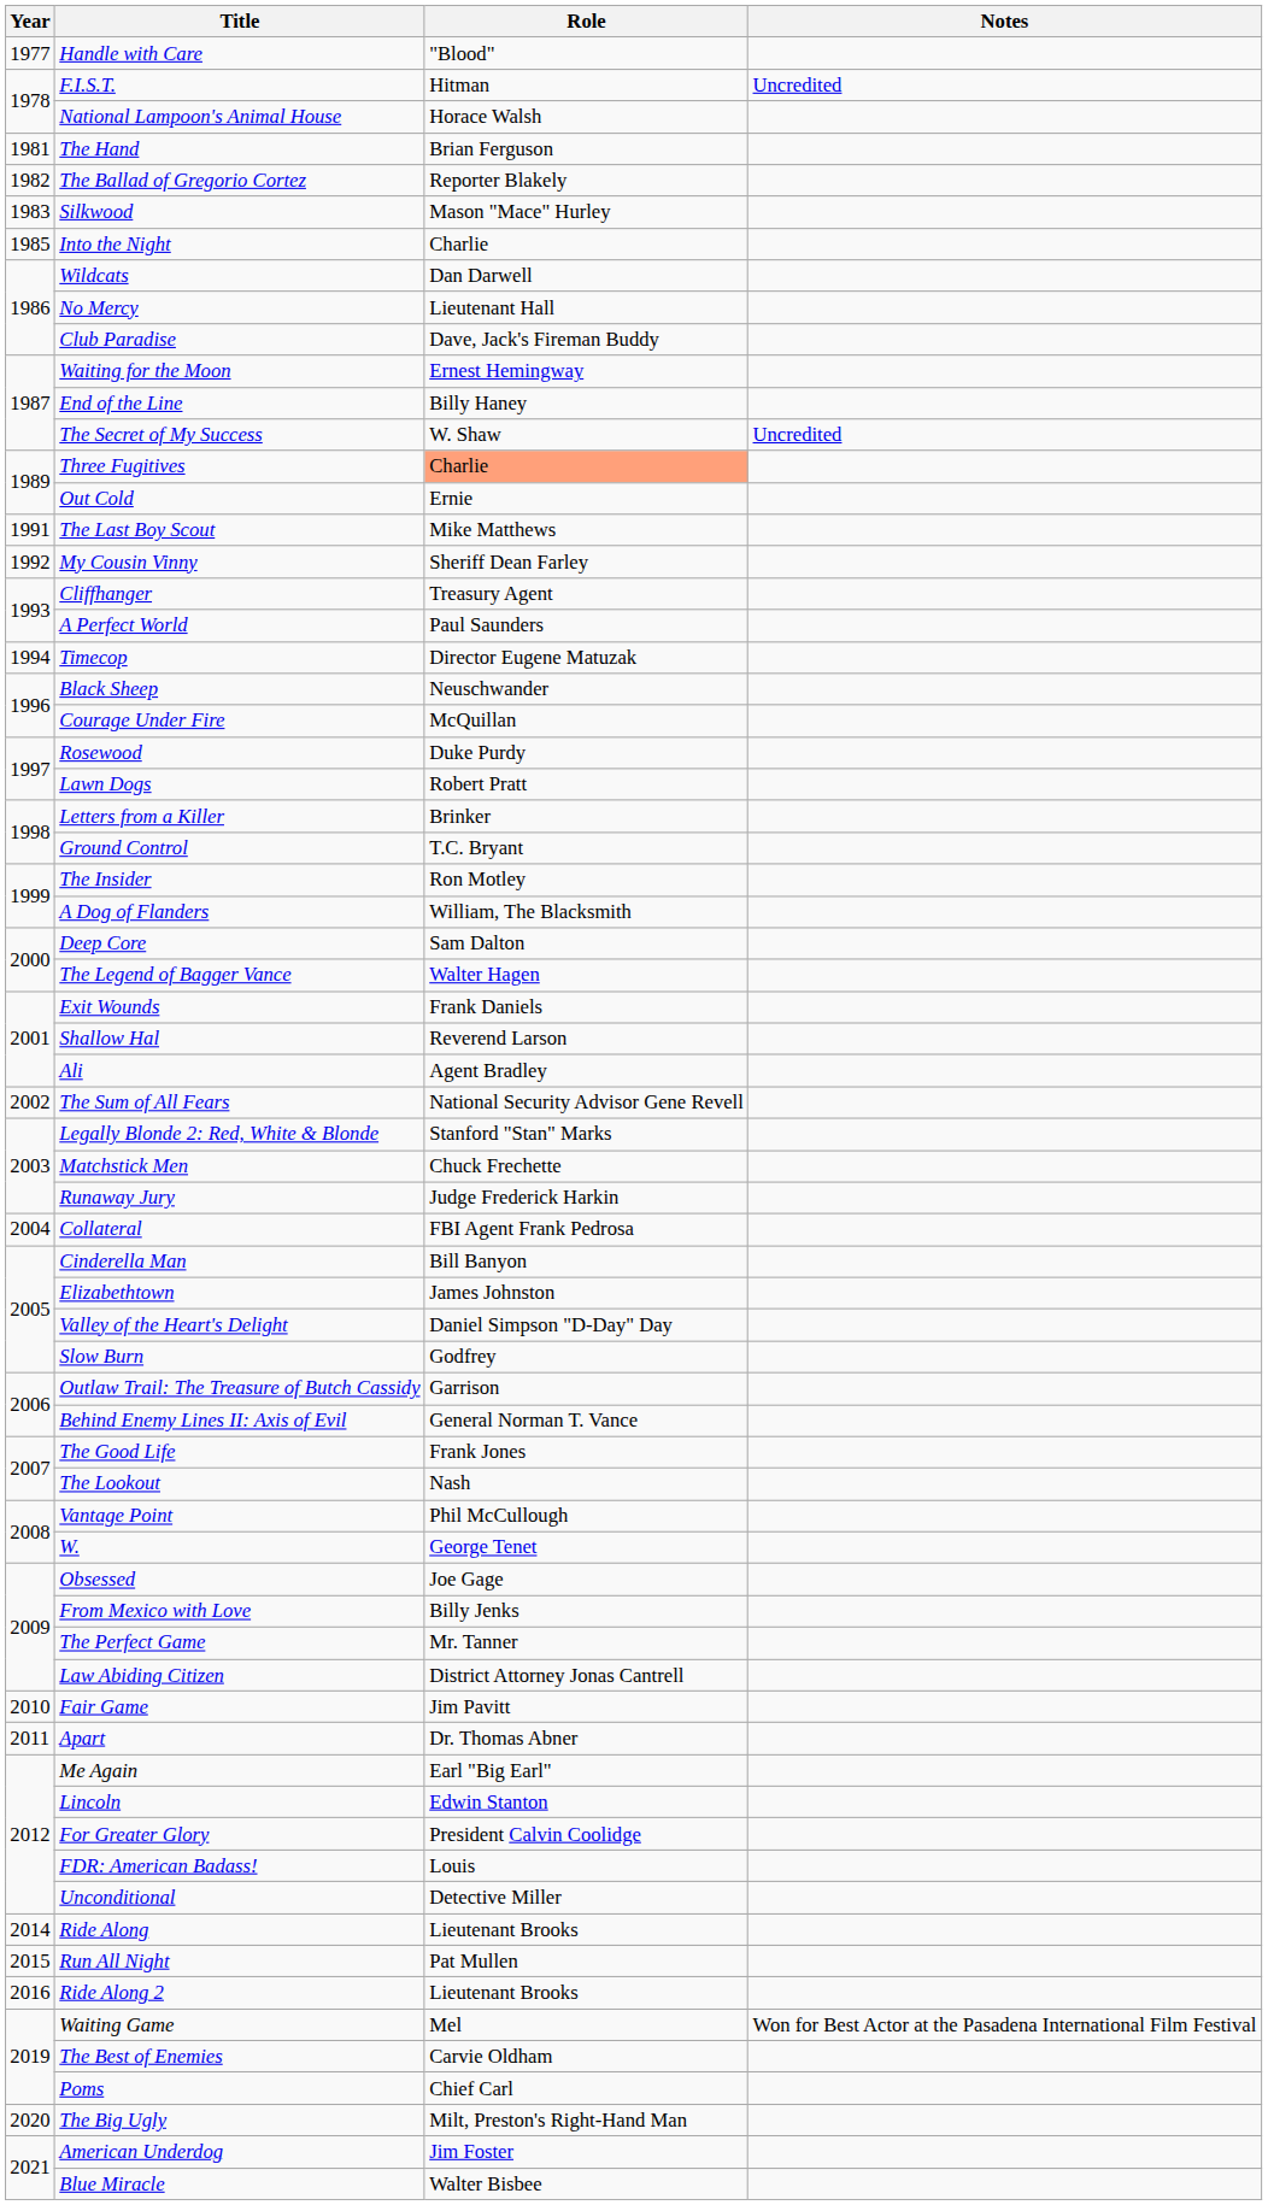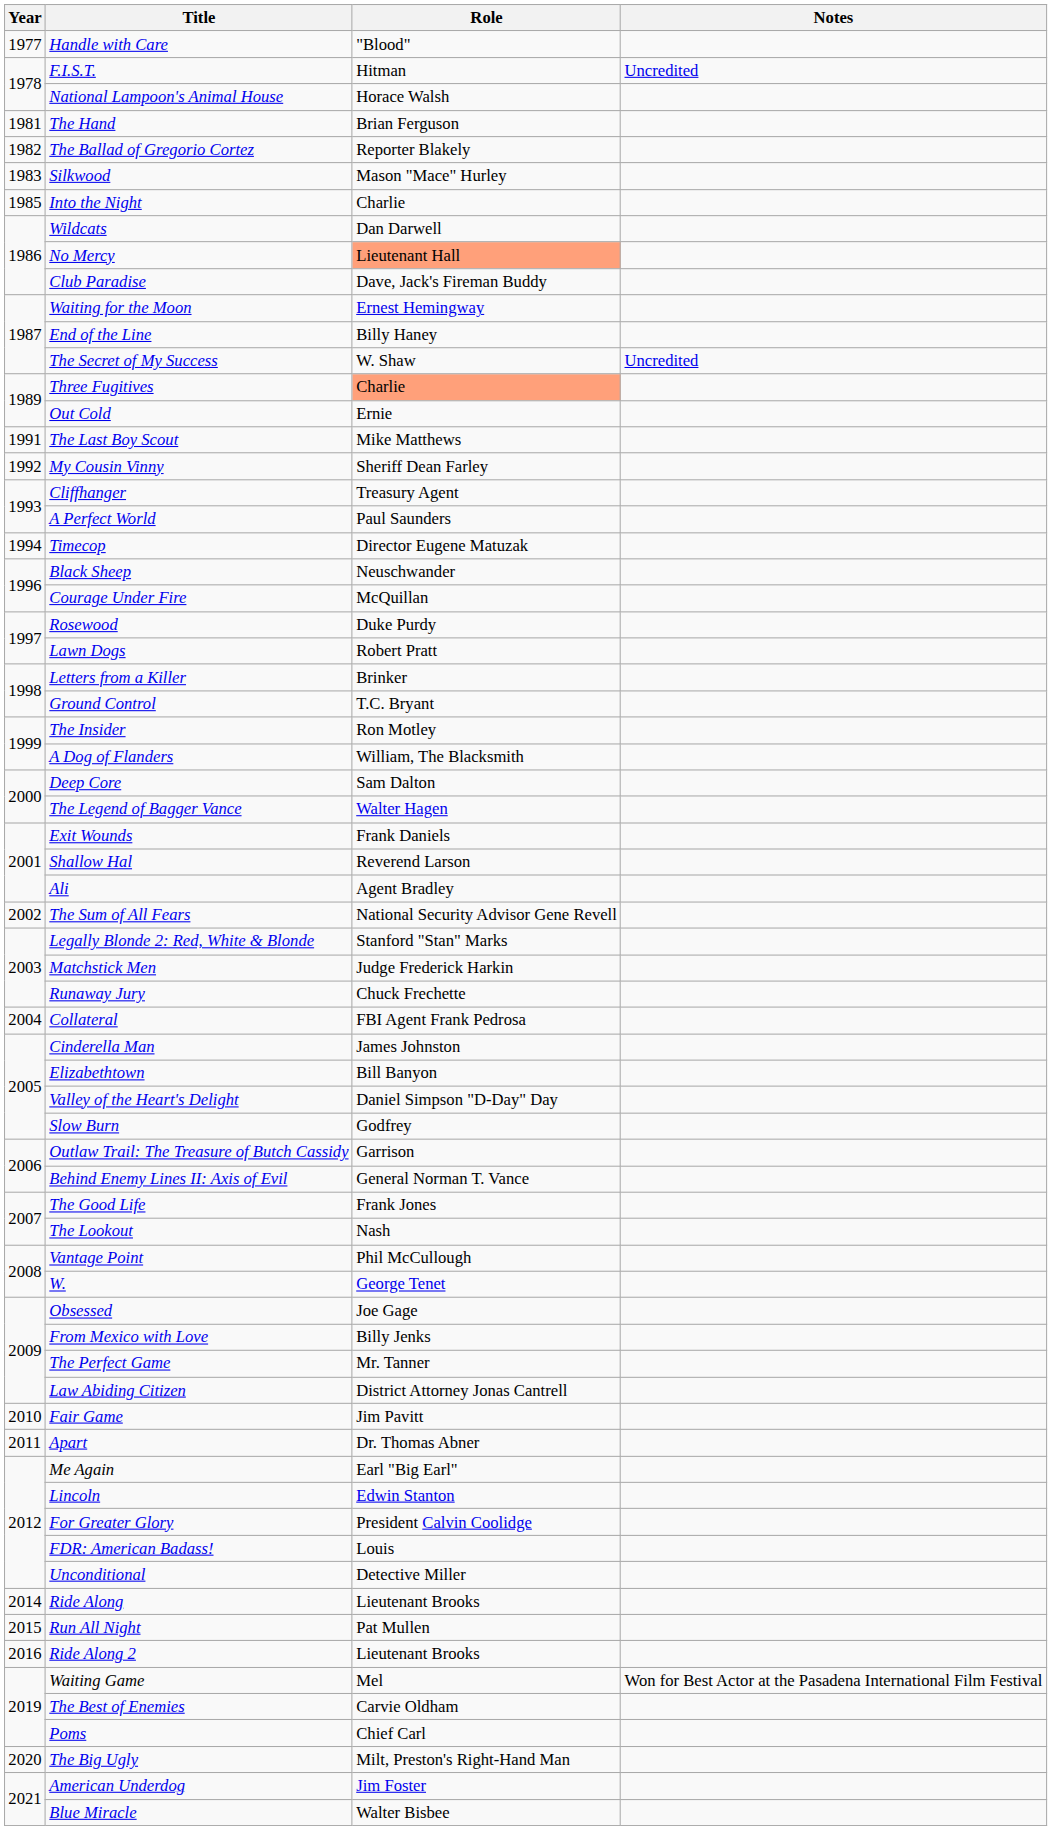 <table class="wikitable sortable">
 <tr>
 <th>Year</th>
 <th>Title</th>
 <th>Role</th>
 <th class="unsortable">Notes</th>
 </tr>
 <tr>
 <td>1977</td>
 <td><em><a href='#'>Handle with Care</a></em></td>
 <td>"Blood"</td>
 <td></td>
 </tr>
 <tr>
 <td rowspan=2>1978</td>
 <td><em><a href='#'>F.I.S.T.</a></em></td>
 <td>Hitman</td>
 <td><a href='#'>Uncredited</a></td>
 </tr>
 <tr>
 <td><em><a href='#'>National Lampoon's Animal House</a></em></td>
 <td>Horace Walsh</td>
 <td></td>
 </tr>
 <tr>
 <td>1981</td>
 <td><em><a href='#'>The Hand</a></em></td>
 <td>Brian Ferguson</td>
 <td></td>
 </tr>
 <tr>
 <td>1982</td>
 <td><em><a href='#'>The Ballad of Gregorio Cortez</a></em></td>
 <td>Reporter Blakely</td>
 <td></td>
 </tr>
 <tr>
 <td>1983</td>
 <td><em><a href='#'>Silkwood</a></em></td>
 <td>Mason "Mace" Hurley</td>
 <td></td>
 </tr>
 <tr>
 <td>1985</td>
 <td><em><a href='#'>Into the Night</a></em></td>
 <td>Charlie</td>
 <td></td>
 </tr>
 <tr>
 <td rowspan="3">1986</td>
 <td><em><a href='#'>Wildcats</a></em></td>
 <td>Dan Darwell</td>
 <td></td>
 </tr>
 <tr>
 <td><em><a href='#'>No Mercy</a></em></td>
-<td>Lieutenant Hall</td>
+<td style="background: lightsalmon;">Lieutenant Hall</td>
 <td></td>
 </tr>
 <tr>
 <td><em><a href='#'>Club Paradise</a></em></td>
 <td>Dave, Jack's Fireman Buddy</td>
 <td></td>
 </tr>
 <tr>
 <td rowspan="3">1987</td>
 <td><em><a href='#'>Waiting for the Moon</a></em></td>
 <td><a href='#'>Ernest Hemingway</a></td>
 <td></td>
 </tr>
 <tr>
 <td><em><a href='#'>End of the Line</a></em></td>
 <td>Billy Haney</td>
 <td></td>
 </tr>
 <tr>
 <td><em><a href='#'>The Secret of My Success</a></em></td>
 <td>W. Shaw</td>
 <td><a href='#'>Uncredited</a></td>
 </tr>
 <tr>
 <td rowspan="2">1989</td>
 <td><em><a href='#'>Three Fugitives</a></em></td>
 <td style="background: lightsalmon;">Charlie</td>
 <td></td>
 </tr>
 <tr>
 <td><em><a href='#'>Out Cold</a></em></td>
 <td>Ernie</td>
 <td></td>
 </tr>
 <tr>
 <td>1991</td>
 <td><em><a href='#'>The Last Boy Scout</a></em></td>
 <td>Mike Matthews</td>
 <td></td>
 </tr>
 <tr>
 <td>1992</td>
 <td><em><a href='#'>My Cousin Vinny</a></em></td>
 <td>Sheriff Dean Farley</td>
 <td></td>
 </tr>
 <tr>
 <td rowspan="2">1993</td>
 <td><em><a href='#'>Cliffhanger</a></em></td>
 <td>Treasury Agent</td>
 <td></td>
 </tr>
 <tr>
 <td><em><a href='#'>A Perfect World</a></em></td>
 <td>Paul Saunders</td>
 <td></td>
 </tr>
 <tr>
 <td>1994</td>
 <td><em><a href='#'>Timecop</a></em></td>
 <td>Director Eugene Matuzak</td>
 <td></td>
 </tr>
 <tr>
 <td rowspan="2">1996</td>
 <td><em><a href='#'>Black Sheep</a></em></td>
 <td>Neuschwander</td>
 <td></td>
 </tr>
 <tr>
 <td><em><a href='#'>Courage Under Fire</a></em></td>
 <td>McQuillan</td>
 <td></td>
 </tr>
 <tr>
 <td rowspan="2">1997</td>
 <td><em><a href='#'>Rosewood</a></em></td>
 <td>Duke Purdy</td>
 <td></td>
 </tr>
 <tr>
 <td><em><a href='#'>Lawn Dogs</a></em></td>
 <td>Robert Pratt</td>
 <td></td>
 </tr>
 <tr>
 <td rowspan="2">1998</td>
 <td><em><a href='#'>Letters from a Killer</a></em></td>
 <td>Brinker</td>
 <td></td>
 </tr>
 <tr>
 <td><em><a href='#'>Ground Control</a></em></td>
 <td>T.C. Bryant</td>
 <td></td>
 </tr>
 <tr>
 <td rowspan="2">1999</td>
 <td><em><a href='#'>The Insider</a></em></td>
 <td>Ron Motley</td>
 <td></td>
 </tr>
 <tr>
 <td><em><a href='#'>A Dog of Flanders</a></em></td>
 <td>William, The Blacksmith</td>
 <td></td>
 </tr>
 <tr>
 <td rowspan="2">2000</td>
 <td><em><a href='#'>Deep Core</a></em></td>
 <td>Sam Dalton</td>
 <td></td>
 </tr>
 <tr>
 <td><em><a href='#'>The Legend of Bagger Vance</a></em></td>
 <td><a href='#'>Walter Hagen</a></td>
 <td></td>
 </tr>
 <tr>
 <td rowspan="3">2001</td>
 <td><em><a href='#'>Exit Wounds</a></em></td>
 <td>Frank Daniels</td>
 <td></td>
 </tr>
 <tr>
 <td><em><a href='#'>Shallow Hal</a></em></td>
 <td>Reverend Larson</td>
 <td></td>
 </tr>
 <tr>
 <td><em><a href='#'>Ali</a></em></td>
 <td>Agent Bradley</td>
 <td></td>
 </tr>
 <tr>
 <td>2002</td>
 <td><em><a href='#'>The Sum of All Fears</a></em></td>
 <td>National Security Advisor Gene Revell</td>
 <td></td>
 </tr>
 <tr>
 <td rowspan="3">2003</td>
 <td><em><a href='#'>Legally Blonde 2: Red, White & Blonde</a></em></td>
 <td>Stanford "Stan" Marks</td>
 <td></td>
 </tr>
 <tr>
 <td><em><a href='#'>Matchstick Men</a></em></td>
-<td>Chuck Frechette</td>
+<td>Judge Frederick Harkin</td>
 <td></td>
 </tr>
 <tr>
 <td><em><a href='#'>Runaway Jury</a></em></td>
-<td>Judge Frederick Harkin</td>
+<td>Chuck Frechette</td>
 <td></td>
 </tr>
 <tr>
 <td>2004</td>
 <td><em><a href='#'>Collateral</a></em></td>
 <td>FBI Agent Frank Pedrosa</td>
 <td></td>
 </tr>
 <tr>
 <td rowspan="4">2005</td>
 <td><em><a href='#'>Cinderella Man</a></em></td>
-<td>Bill Banyon</td>
+<td>James Johnston</td>
 <td></td>
 </tr>
 <tr>
 <td><em><a href='#'>Elizabethtown</a></em></td>
-<td>James Johnston</td>
+<td>Bill Banyon</td>
 <td></td>
 </tr>
 <tr>
 <td><em><a href='#'>Valley of the Heart's Delight</a></em></td>
 <td>Daniel Simpson "D-Day" Day</td>
 <td></td>
 </tr>
 <tr>
 <td><em><a href='#'>Slow Burn</a></em></td>
 <td>Godfrey</td>
 <td></td>
 </tr>
 <tr>
 <td rowspan="2">2006</td>
 <td><em><a href='#'>Outlaw Trail: The Treasure of Butch Cassidy</a></em></td>
 <td>Garrison</td>
 <td></td>
 </tr>
 <tr>
 <td><em><a href='#'>Behind Enemy Lines II: Axis of Evil</a></em></td>
 <td>General Norman T. Vance</td>
 <td></td>
 </tr>
 <tr>
 <td rowspan="2">2007</td>
 <td><em><a href='#'>The Good Life</a></em></td>
 <td>Frank Jones</td>
 <td></td>
 </tr>
 <tr>
 <td><em><a href='#'>The Lookout</a></em></td>
 <td>Nash</td>
 <td></td>
 </tr>
 <tr>
 <td rowspan="2">2008</td>
 <td><em><a href='#'>Vantage Point</a></em></td>
 <td>Phil McCullough</td>
 <td></td>
 </tr>
 <tr>
 <td><em><a href='#'>W.</a></em></td>
 <td><a href='#'>George Tenet</a></td>
 <td></td>
 </tr>
 <tr>
 <td rowspan="4">2009</td>
 <td><em><a href='#'>Obsessed</a></em></td>
 <td>Joe Gage</td>
 <td></td>
 </tr>
 <tr>
 <td><em><a href='#'>From Mexico with Love</a></em></td>
 <td>Billy Jenks</td>
 <td></td>
 </tr>
 <tr>
 <td><em><a href='#'>The Perfect Game</a></em></td>
 <td>Mr. Tanner</td>
 <td></td>
 </tr>
 <tr>
 <td><em><a href='#'>Law Abiding Citizen</a></em></td>
 <td>District Attorney Jonas Cantrell</td>
 <td></td>
 </tr>
 <tr>
 <td>2010</td>
 <td><em><a href='#'>Fair Game</a></em></td>
 <td>Jim Pavitt</td>
 <td></td>
 </tr>
 <tr>
 <td>2011</td>
 <td><em><a href='#'>Apart</a></em></td>
 <td>Dr. Thomas Abner</td>
 <td></td>
 </tr>
 <tr>
 <td rowspan="5">2012</td>
 <td><em>Me Again</em></td>
 <td>Earl "Big Earl"</td>
 <td></td>
 </tr>
 <tr>
 <td><em><a href='#'>Lincoln</a></em></td>
 <td><a href='#'>Edwin Stanton</a></td>
 <td></td>
 </tr>
 <tr>
 <td><em><a href='#'>For Greater Glory</a></em></td>
 <td>President <a href='#'>Calvin Coolidge</a></td>
 <td></td>
 </tr>
 <tr>
 <td><em><a href='#'>FDR: American Badass!</a></em></td>
 <td>Louis</td>
 <td></td>
 </tr>
 <tr>
 <td><em><a href='#'>Unconditional</a></em></td>
 <td>Detective Miller</td>
 <td></td>
 </tr>
 <tr>
 <td>2014</td>
 <td><em><a href='#'>Ride Along</a></em></td>
 <td>Lieutenant Brooks</td>
 <td></td>
 </tr>
 <tr>
 <td>2015</td>
 <td><em><a href='#'>Run All Night</a></em></td>
 <td>Pat Mullen</td>
 <td></td>
 </tr>
 <tr>
 <td>2016</td>
 <td><em><a href='#'>Ride Along 2</a></em></td>
 <td>Lieutenant Brooks</td>
 <td></td>
 </tr>
 <tr>
 <td rowspan="3">2019</td>
 <td><em>Waiting Game</em></td>
 <td>Mel</td>
 <td>Won for Best Actor at the Pasadena International Film Festival</td>
 </tr>
 <tr>
 <td><em><a href='#'>The Best of Enemies</a></em></td>
 <td>Carvie Oldham</td>
 <td></td>
 </tr>
 <tr>
 <td><em><a href='#'>Poms</a></em></td>
 <td>Chief Carl</td>
 <td></td>
 </tr>
 <tr>
 <td>2020</td>
 <td><em><a href='#'>The Big Ugly</a></em></td>
 <td>Milt, Preston's Right-Hand Man</td>
 <td></td>
 </tr>
 <tr>
 <td rowspan="2">2021</td>
 <td><em><a href='#'>American Underdog</a></em></td>
 <td><a href='#'>Jim Foster</a></td>
 <td></td>
 </tr>
 <tr>
 <td><em><a href='#'>Blue Miracle</a></em></td>
 <td>Walter Bisbee</td>
 <td></td>
 </tr>
 </table>
